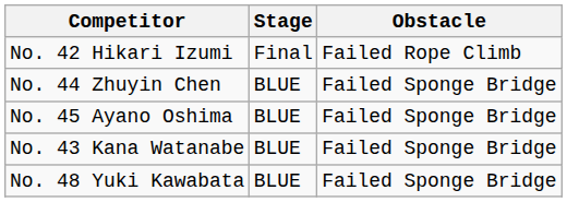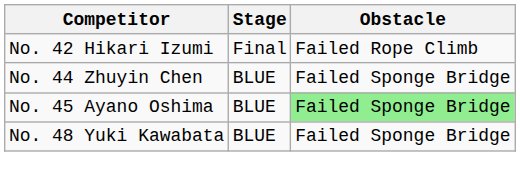 <table class="wikitable">
 <tr>
 <th>Competitor</th>
 <th>Stage</th>
 <th>Obstacle</th>
 </tr>
 <tr>
 <td>No. 42 Hikari Izumi</td>
 <td>Final</td>
 <td>Failed Rope Climb</td>
 </tr>
 <tr>
 <td>No. 44 Zhuyin Chen</td>
 <td>BLUE</td>
 <td>Failed Sponge Bridge</td>
 </tr>
 <tr>
 <td>No. 45 Ayano Oshima</td>
 <td>BLUE</td>
-<td>Failed Sponge Bridge</td>
-</tr>
-<tr>
-<td>No. 43 Kana Watanabe</td>
-<td>BLUE</td>
-<td>Failed Sponge Bridge</td>
+<td style="background: lightgreen;">Failed Sponge Bridge</td>
 </tr>
 <tr>
 <td>No. 48 Yuki Kawabata</td>
 <td>BLUE</td>
 <td>Failed Sponge Bridge</td>
 </tr>
 </table>
